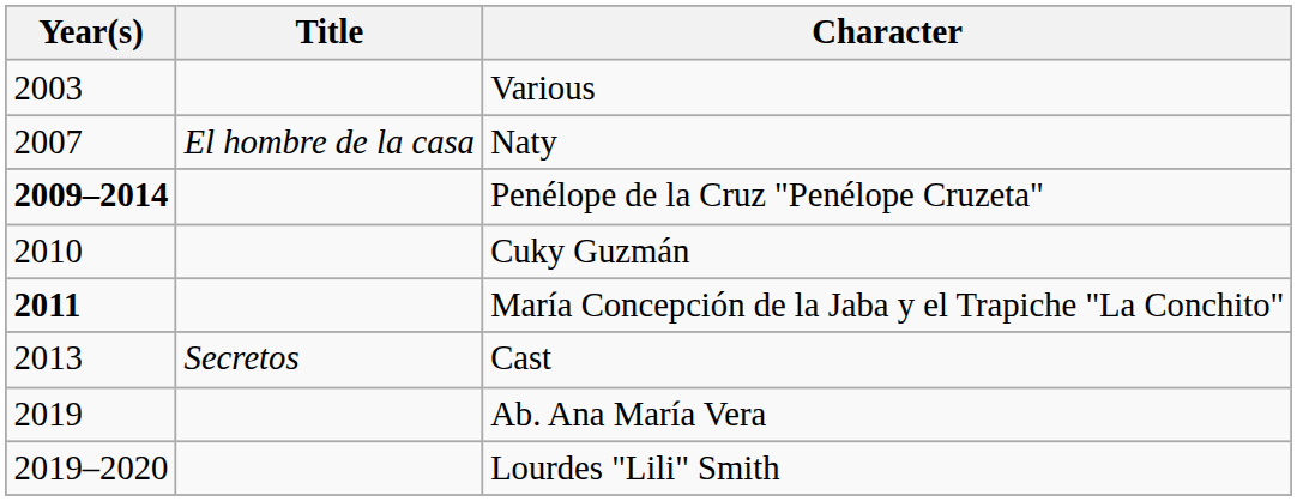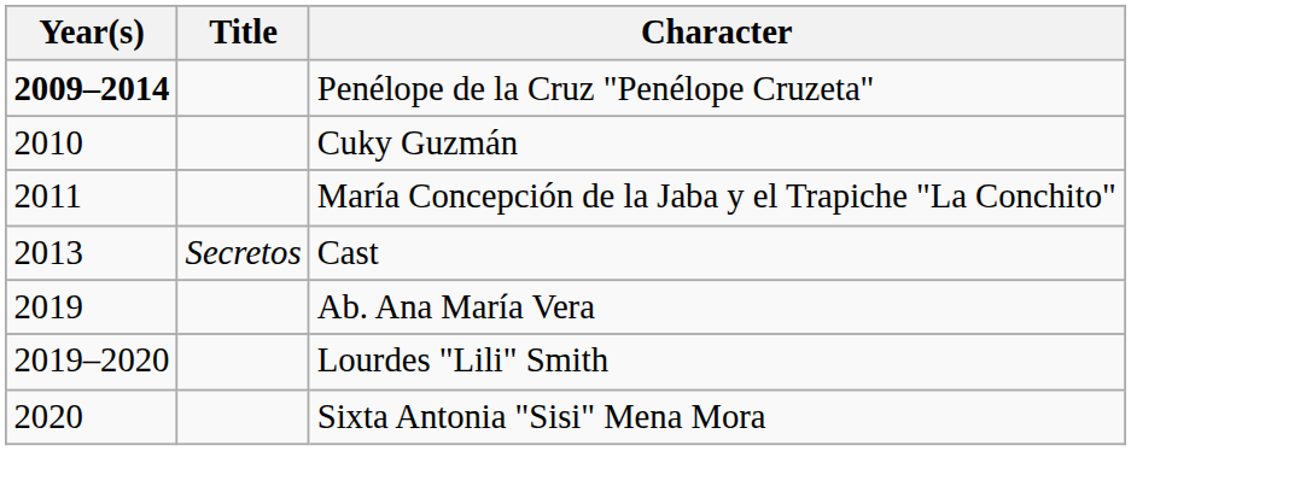 <table class="wikitable">
 <tr>
 <th>Year(s)</th>
 <th>Title</th>
 <th>Character</th>
-</tr>
-<tr>
-<td>2003</td>
-<td><em></em></td>
-<td>Various</td>
-</tr>
-<tr>
-<td>2007</td>
-<td><em>El hombre de la casa</em></td>
-<td>Naty</td>
 </tr>
 <tr>
 <td><strong>2009–2014</strong></td>
 <td><em></em></td>
 <td>Penélope de la Cruz "Penélope Cruzeta"</td>
 </tr>
 <tr>
 <td>2010</td>
 <td><em></em></td>
 <td>Cuky Guzmán</td>
 </tr>
 <tr>
-<td><strong>2011</strong></td>
+<td>2011</td>
 <td><em></em></td>
 <td>María Concepción de la Jaba y el Trapiche "La Conchito"</td>
 </tr>
 <tr>
 <td>2013</td>
 <td><em>Secretos</em></td>
 <td>Cast</td>
 </tr>
 <tr>
 <td>2019</td>
 <td><em></em></td>
 <td>Ab. Ana María Vera</td>
 </tr>
 <tr>
 <td>2019–2020</td>
 <td><em></em></td>
 <td>Lourdes "Lili" Smith</td>
 </tr>
+<tr>
+<td>2020</td>
+<td><em></em></td>
+<td>Sixta Antonia "Sisi" Mena Mora</td>
+</tr>
 </table>
